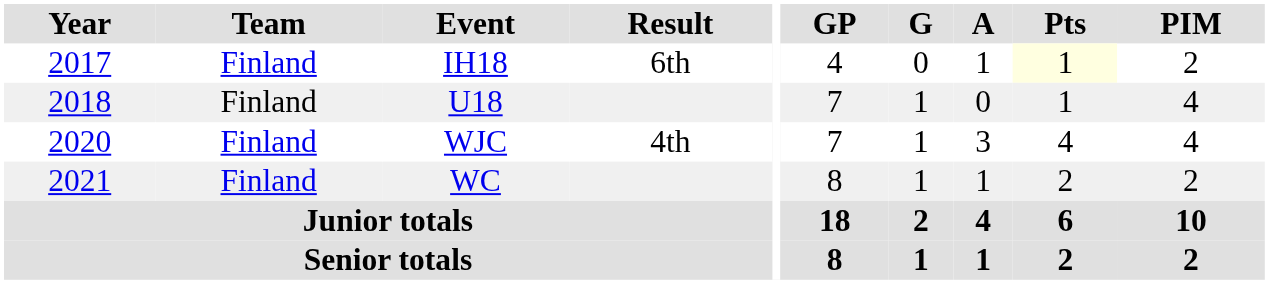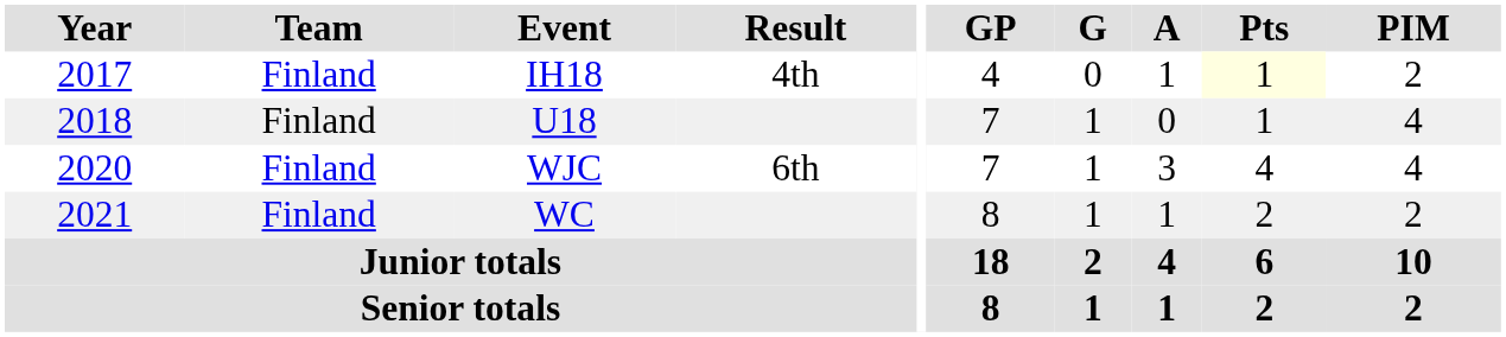 <table border="0" cellpadding="1" cellspacing="0" ID="Table3" style="text-align:center; width:40em">
 <tr ALIGN="center" bgcolor="#e0e0e0">
 <th>Year</th>
 <th>Team</th>
 <th>Event</th>
 <th>Result</th>
 <th rowspan="99" bgcolor="#ffffff"></th>
 <th>GP</th>
 <th>G</th>
 <th>A</th>
 <th>Pts</th>
 <th>PIM</th>
 </tr>
 <tr>
 <td><a href='#'>2017</a></td>
 <td><a href='#'>Finland</a></td>
 <td><a href='#'>IH18</a></td>
-<td>6th</td>
+<td>4th</td>
 <td>4</td>
 <td>0</td>
 <td>1</td>
 <td style="background: lightyellow;">1</td>
 <td>2</td>
 </tr>
 <tr bgcolor="#f0f0f0">
 <td><a href='#'>2018</a></td>
 <td>Finland</td>
 <td><a href='#'>U18</a></td>
 <td></td>
 <td>7</td>
 <td>1</td>
 <td>0</td>
 <td>1</td>
 <td>4</td>
 </tr>
 <tr>
 <td><a href='#'>2020</a></td>
 <td><a href='#'>Finland</a></td>
 <td><a href='#'>WJC</a></td>
-<td>4th</td>
+<td>6th</td>
 <td>7</td>
 <td>1</td>
 <td>3</td>
 <td>4</td>
 <td>4</td>
 </tr>
 <tr bgcolor="#f0f0f0">
 <td><a href='#'>2021</a></td>
 <td><a href='#'>Finland</a></td>
 <td><a href='#'>WC</a></td>
 <td></td>
 <td>8</td>
 <td>1</td>
 <td>1</td>
 <td>2</td>
 <td>2</td>
 </tr>
 <tr bgcolor="#e0e0e0">
 <th colspan="4">Junior totals</th>
 <th>18</th>
 <th>2</th>
 <th>4</th>
 <th>6</th>
 <th>10</th>
 </tr>
 <tr bgcolor="#e0e0e0">
 <th colspan="4">Senior totals</th>
 <th>8</th>
 <th>1</th>
 <th>1</th>
 <th>2</th>
 <th>2</th>
 </tr>
 </table>
